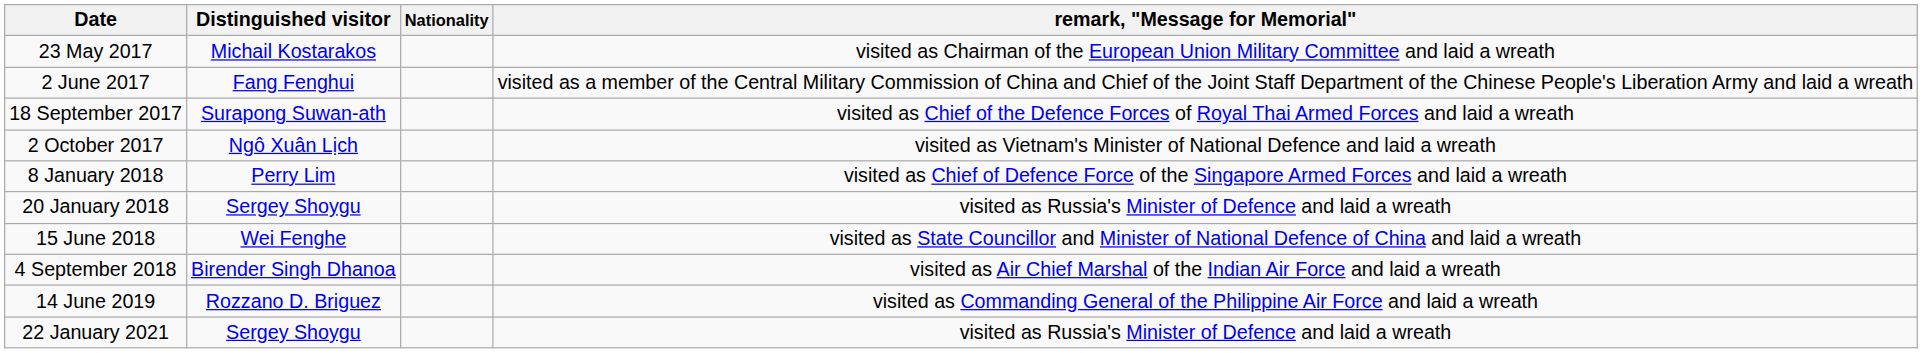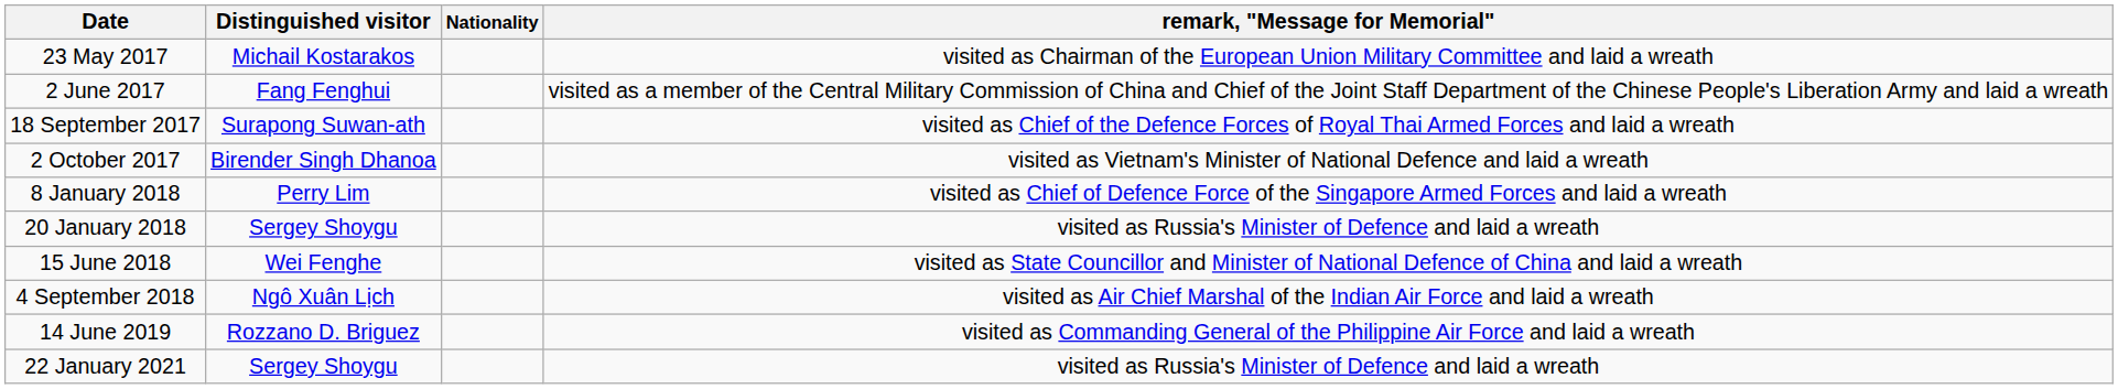 <table class="wikitable sortable" style="text-align:center" border="1">
 <tr>
 <th>Date</th>
 <th>Distinguished visitor</th>
 <th><small>Nationality</small></th>
 <th>remark, "Message for Memorial"</th>
 </tr>
 <tr>
 <td>23 May 2017</td>
 <td><a href='#'>Michail Kostarakos</a></td>
 <td></td>
 <td>visited as Chairman of the <a href='#'>European Union Military Committee</a> and laid a wreath</td>
 </tr>
 <tr>
 <td>2 June 2017</td>
 <td><a href='#'>Fang Fenghui</a></td>
 <td></td>
 <td>visited as a member of the Central Military Commission of China and Chief of the Joint Staff Department of the Chinese People's Liberation Army and laid a wreath</td>
 </tr>
 <tr>
 <td>18 September 2017</td>
 <td><a href='#'>Surapong Suwan-ath</a></td>
 <td></td>
 <td>visited as <a href='#'>Chief of the Defence Forces</a> of <a href='#'>Royal Thai Armed Forces</a> and laid a wreath</td>
 </tr>
 <tr>
 <td>2 October 2017</td>
-<td><a href='#'>Ngô Xuân Lịch</a></td>
+<td><a href='#'>Birender Singh Dhanoa</a></td>
 <td></td>
 <td>visited as Vietnam's Minister of National Defence and laid a wreath</td>
 </tr>
 <tr>
 <td>8 January 2018</td>
 <td><a href='#'>Perry Lim</a></td>
 <td></td>
 <td>visited as <a href='#'>Chief of Defence Force</a> of the <a href='#'>Singapore Armed Forces</a> and laid a wreath</td>
 </tr>
 <tr>
 <td>20 January 2018</td>
 <td><a href='#'>Sergey Shoygu</a></td>
 <td></td>
 <td>visited as Russia's <a href='#'>Minister of Defence</a> and laid a wreath</td>
 </tr>
 <tr>
 <td>15 June 2018</td>
 <td><a href='#'>Wei Fenghe</a></td>
 <td></td>
 <td>visited as <a href='#'>State Councillor</a> and <a href='#'>Minister of National Defence of China</a> and laid a wreath</td>
 </tr>
 <tr>
 <td>4 September 2018</td>
-<td><a href='#'>Birender Singh Dhanoa</a></td>
+<td><a href='#'>Ngô Xuân Lịch</a></td>
 <td></td>
 <td>visited as <a href='#'>Air Chief Marshal</a> of the <a href='#'>Indian Air Force</a> and laid a wreath</td>
 </tr>
 <tr>
 <td>14 June 2019</td>
 <td><a href='#'>Rozzano D. Briguez</a></td>
 <td></td>
 <td>visited as <a href='#'>Commanding General of the Philippine Air Force</a> and laid a wreath</td>
 </tr>
 <tr>
 <td>22 January 2021</td>
 <td><a href='#'>Sergey Shoygu</a></td>
 <td></td>
 <td>visited as Russia's <a href='#'>Minister of Defence</a> and laid a wreath</td>
 </tr>
 </table>
